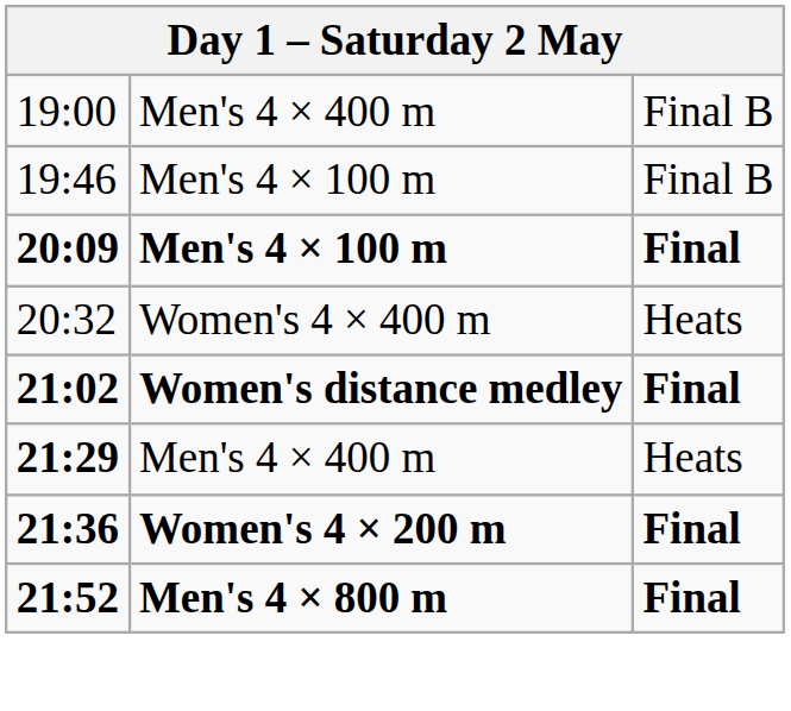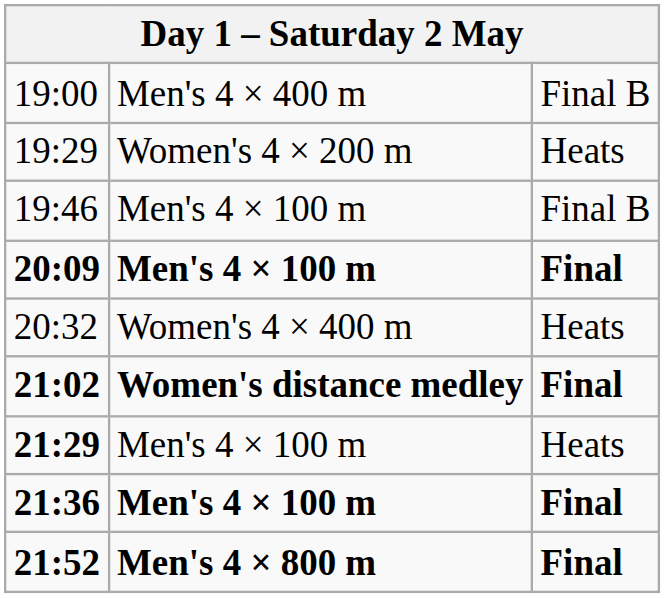 <table class="wikitable">
 <tr>
 <th colspan=3>Day 1 – Saturday 2 May</th>
 </tr>
 <tr>
 <td>19:00</td>
 <td>Men's 4 × 400 m</td>
 <td>Final B</td>
+</tr>
+<tr>
+<td>19:29</td>
+<td>Women's 4 × 200 m</td>
+<td>Heats</td>
 </tr>
 <tr>
 <td>19:46</td>
 <td>Men's 4 × 100 m</td>
 <td>Final B</td>
 </tr>
 <tr>
 <td><strong>20:09</strong></td>
 <td><strong>Men's 4 × 100 m</strong></td>
 <td><strong>Final</strong></td>
 </tr>
 <tr>
 <td>20:32</td>
 <td>Women's 4 × 400 m</td>
 <td>Heats</td>
 </tr>
 <tr>
 <td><strong>21:02</strong></td>
 <td><strong>Women's distance medley</strong></td>
 <td><strong>Final</strong></td>
 </tr>
 <tr>
 <td><strong>21:29</strong></td>
-<td>Men's 4 × 400 m</td>
+<td>Men's 4 × 100 m</td>
 <td>Heats</td>
 </tr>
 <tr>
 <td><strong>21:36</strong></td>
-<td><strong>Women's 4 × 200 m</strong></td>
+<td><strong>Men's 4 × 100 m</strong></td>
 <td><strong>Final</strong></td>
 </tr>
 <tr>
 <td><strong>21:52</strong></td>
 <td><strong>Men's 4 × 800 m</strong></td>
 <td><strong>Final</strong></td>
 </tr>
 </table>
